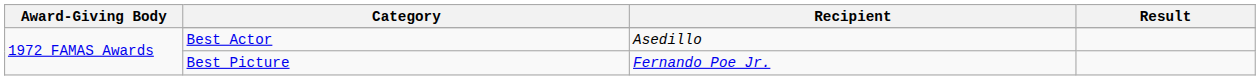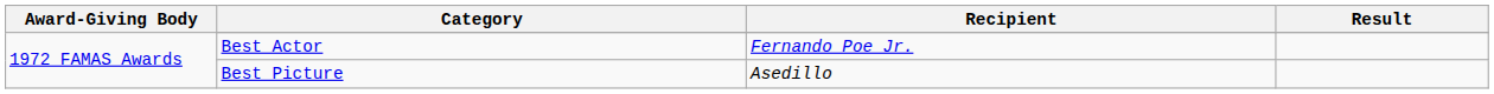 <table | width="90%" class="wikitable sortable">
 <tr>
 <th width="10%">Award-Giving Body</th>
 <th width="25%">Category</th>
 <th width="25%">Recipient</th>
 <th width="10%">Result</th>
 </tr>
 <tr>
 <td rowspan=3><a href='#'>1972 FAMAS Awards</a></td>
 </tr>
 <tr>
 <td><a href='#'>Best Actor</a></td>
-<td><em>Asedillo</em></td>
+<td><em><a href='#'>Fernando Poe Jr.</a></em></td>
 <td></td>
 </tr>
 <tr>
 <td><a href='#'>Best Picture</a></td>
-<td><em><a href='#'>Fernando Poe Jr.</a></em></td>
+<td><em>Asedillo</em></td>
 <td></td>
 </tr>
 </table>
